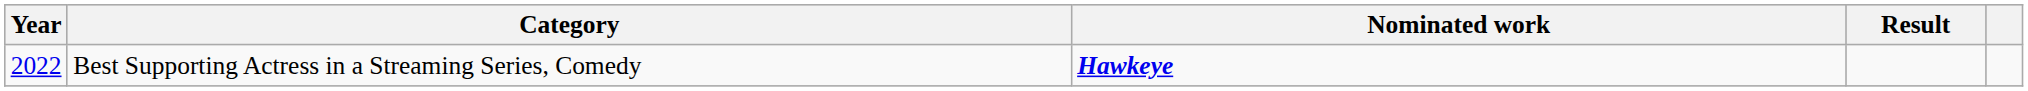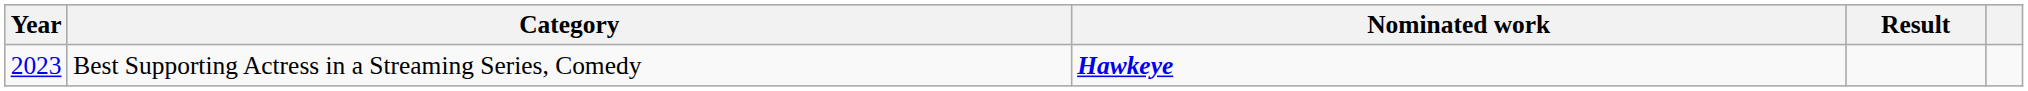 <table class="wikitable sortable">
 <tr>
 <th scope="col" style="width:1em;">Year</th>
 <th scope="col" style="width:39em;">Category</th>
 <th scope="col" style="width:30em;">Nominated work</th>
 <th scope="col" style="width:5em;">Result</th>
 <th scope="col" style="width:1em;"class="unsortable"></th>
 </tr>
 <tr>
-<td><a href='#'>2022</a></td>
+<td><a href='#'>2023</a></td>
 <td>Best Supporting Actress in a Streaming Series, Comedy</td>
 <td><strong><em><a href='#'>Hawkeye</a></em></strong></td>
 <td></td>
 <td align="center"></td>
 </tr>
 </table>
